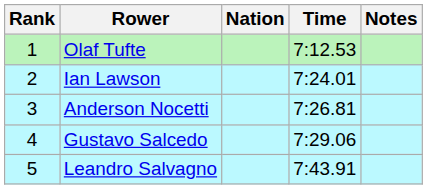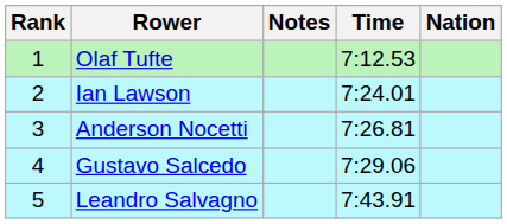 <table class="wikitable sortable" style="text-align:center">
 <tr>
 <th>Rank</th>
 <th>Rower</th>
+<th>Notes</th>
+<th>Time</th>
 <th>Nation</th>
-<th>Time</th>
-<th>Notes</th>
 </tr>
 <tr bgcolor=bbf3bb>
 <td>1</td>
 <td align=left><a href='#'>Olaf Tufte</a></td>
+<td></td>
+<td>7:12.53</td>
 <td align=left></td>
-<td>7:12.53</td>
-<td></td>
 </tr>
 <tr bgcolor=bbf9ff>
 <td>2</td>
 <td align=left><a href='#'>Ian Lawson</a></td>
+<td></td>
+<td>7:24.01</td>
 <td align=left></td>
-<td>7:24.01</td>
-<td></td>
 </tr>
 <tr bgcolor=bbf9ff>
 <td>3</td>
 <td align=left><a href='#'>Anderson Nocetti</a></td>
+<td></td>
+<td>7:26.81</td>
 <td align=left></td>
-<td>7:26.81</td>
-<td></td>
 </tr>
 <tr bgcolor=bbf9ff>
 <td>4</td>
 <td align=left><a href='#'>Gustavo Salcedo</a></td>
+<td></td>
+<td>7:29.06</td>
 <td align=left></td>
-<td>7:29.06</td>
-<td></td>
 </tr>
 <tr bgcolor=bbf9ff>
 <td>5</td>
 <td align=left><a href='#'>Leandro Salvagno</a></td>
+<td></td>
+<td>7:43.91</td>
 <td align=left></td>
-<td>7:43.91</td>
-<td></td>
 </tr>
 </table>
